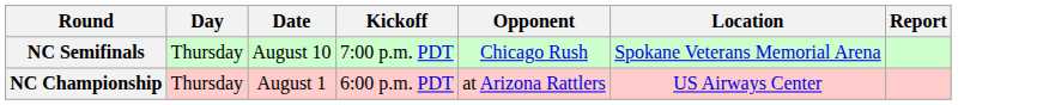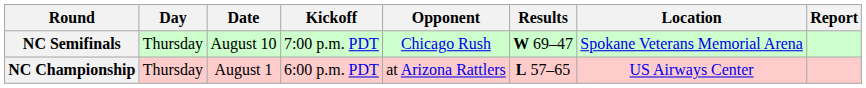 <table class="wikitable" style="font-size: 95%;">
 <tr>
 <th>Round</th>
 <th>Day</th>
 <th>Date</th>
 <th>Kickoff</th>
 <th>Opponent</th>
+<th>Results</th>
 <th>Location</th>
 <th>Report</th>
 </tr>
 <tr style= background:#ccffcc>
 <th align="center">NC Semifinals</th>
 <td align="center">Thursday</td>
 <td align="center">August 10</td>
 <td align="center">7:00 p.m. <a href='#'>PDT</a></td>
 <td align="center"><a href='#'>Chicago Rush</a></td>
+<td align="center"><strong>W</strong> 69–47</td>
 <td align="center"><a href='#'>Spokane Veterans Memorial Arena</a></td>
 <td align="center"></td>
 </tr>
 <tr style= background:#ffcccc>
 <th align="center">NC Championship</th>
 <td align="center">Thursday</td>
 <td align="center">August 1</td>
 <td align="center">6:00 p.m. <a href='#'>PDT</a></td>
 <td align="center">at <a href='#'>Arizona Rattlers</a></td>
+<td align="center"><strong>L</strong> 57–65</td>
 <td align="center"><a href='#'>US Airways Center</a></td>
 <td align="center"></td>
 </tr>
 </table>
